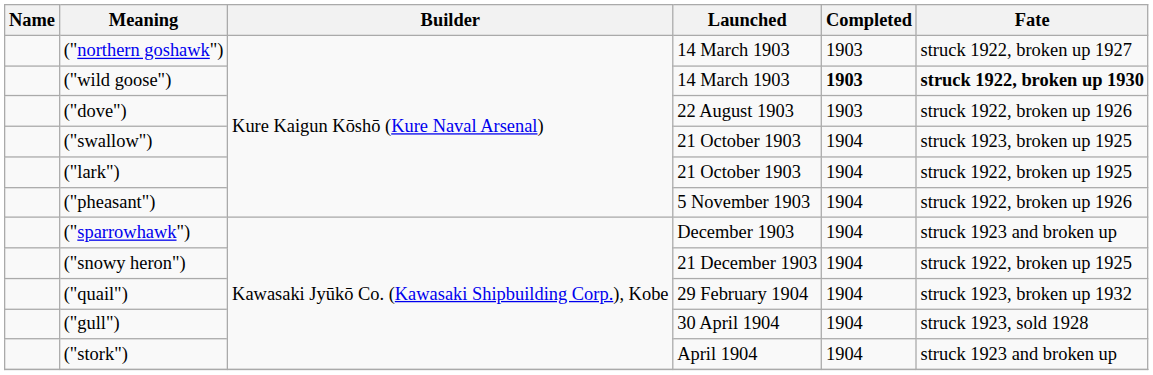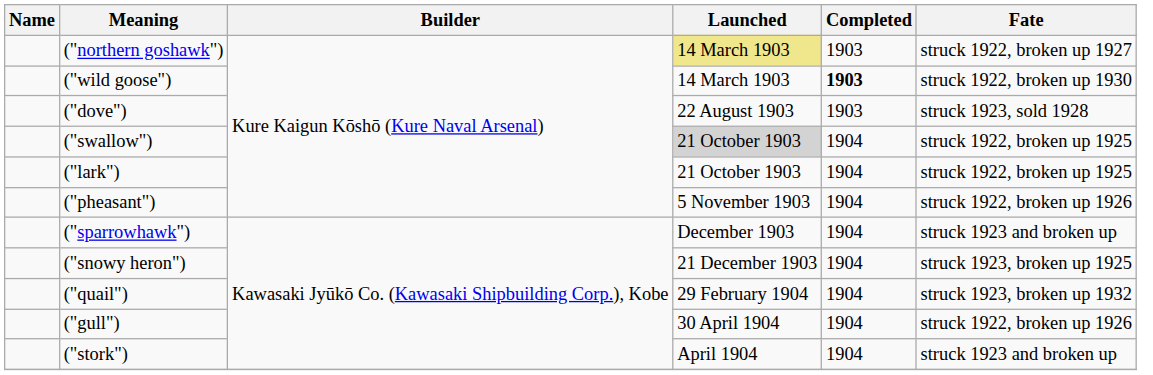 <table class="wikitable" style="font-size:90%;">
 <tr>
 <th>Name</th>
 <th>Meaning</th>
 <th>Builder</th>
 <th>Launched</th>
 <th>Completed</th>
 <th>Fate</th>
 </tr>
 <tr>
 <td></td>
 <td>("<a href='#'>northern goshawk</a>")</td>
 <td rowspan=6>Kure Kaigun Kōshō (<a href='#'>Kure Naval Arsenal</a>)</td>
-<td>14 March 1903</td>
+<td style="background: khaki;">14 March 1903</td>
 <td>1903</td>
 <td>struck 1922, broken up 1927</td>
 </tr>
 <tr>
 <td></td>
 <td>("wild goose")</td>
 <td>14 March 1903</td>
 <td><strong>1903</strong></td>
-<td><strong>struck 1922, broken up 1930</strong></td>
+<td>struck 1922, broken up 1930</td>
 </tr>
 <tr>
 <td></td>
 <td>("dove")</td>
 <td>22 August 1903</td>
 <td>1903</td>
-<td>struck 1922, broken up 1926</td>
+<td>struck 1923, sold 1928</td>
 </tr>
 <tr>
 <td></td>
 <td>("swallow")</td>
-<td>21 October 1903</td>
+<td style="background: lightgrey;">21 October 1903</td>
 <td>1904</td>
-<td>struck 1923, broken up 1925</td>
+<td>struck 1922, broken up 1925</td>
 </tr>
 <tr>
 <td></td>
 <td>("lark")</td>
 <td>21 October 1903</td>
 <td>1904</td>
 <td>struck 1922, broken up 1925</td>
 </tr>
 <tr>
 <td></td>
 <td>("pheasant")</td>
 <td>5 November 1903</td>
 <td>1904</td>
 <td>struck 1922, broken up 1926</td>
 </tr>
 <tr>
 <td></td>
 <td>("<a href='#'>sparrowhawk</a>")</td>
 <td rowspan=5>Kawasaki Jyūkō Co. (<a href='#'>Kawasaki Shipbuilding Corp.</a>), Kobe</td>
 <td>December 1903</td>
 <td>1904</td>
 <td>struck 1923 and broken up</td>
 </tr>
 <tr>
 <td></td>
 <td>("snowy heron")</td>
 <td>21 December 1903</td>
 <td>1904</td>
-<td>struck 1922, broken up 1925</td>
+<td>struck 1923, broken up 1925</td>
 </tr>
 <tr>
 <td></td>
 <td>("quail")</td>
 <td>29 February 1904</td>
 <td>1904</td>
 <td>struck 1923, broken up 1932</td>
 </tr>
 <tr>
 <td></td>
 <td>("gull")</td>
 <td>30 April 1904</td>
 <td>1904</td>
-<td>struck 1923, sold 1928</td>
+<td>struck 1922, broken up 1926</td>
 </tr>
 <tr>
 <td></td>
 <td>("stork")</td>
 <td>April 1904</td>
 <td>1904</td>
 <td>struck 1923 and broken up</td>
 </tr>
 <tr>
 </tr>
 </table>
